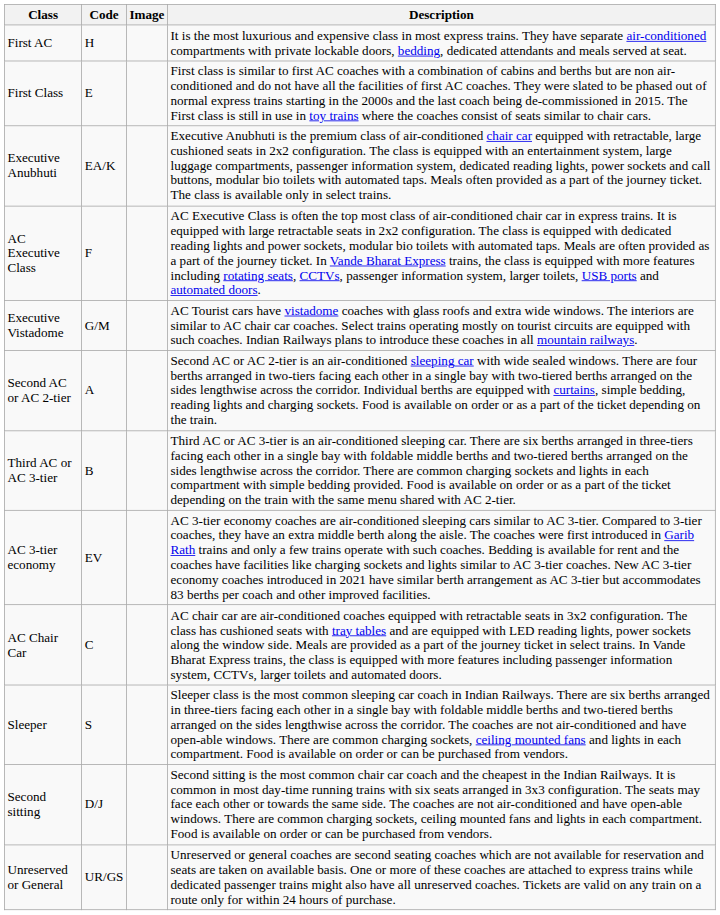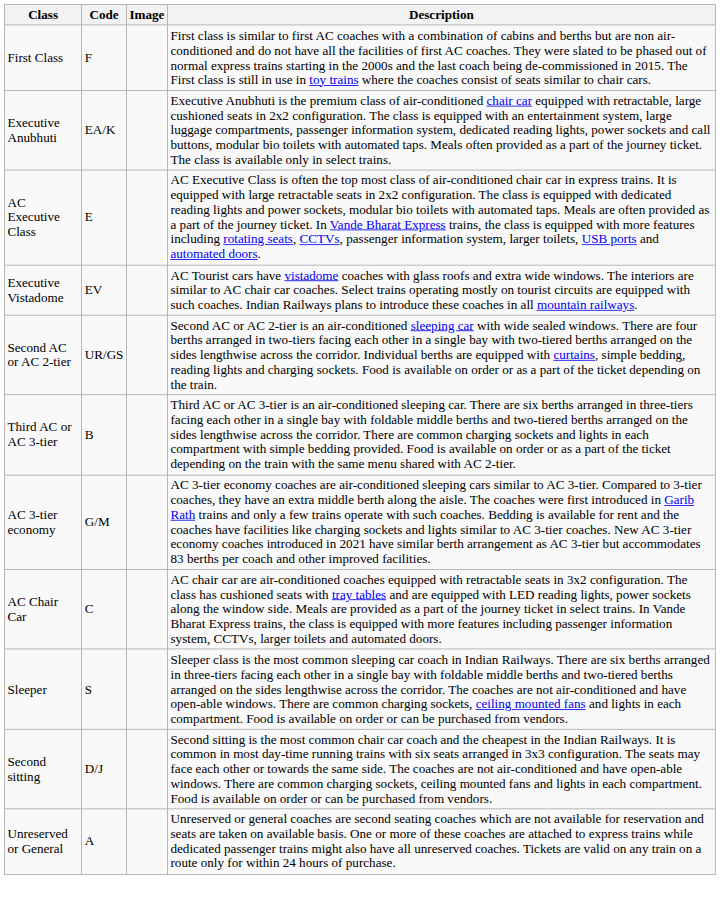 <table class="wikitable"style="text-align:left;"style="font-size: 85%">
 <tr>
 <th>Class</th>
 <th>Code</th>
 <th>Image</th>
 <th>Description</th>
 </tr>
 <tr>
-<td>First AC</td>
-<td>H</td>
-<td></td>
-<td>It is the most luxurious and expensive class in most express trains. They have separate <a href='#'>air-conditioned</a> compartments with private lockable doors, <a href='#'>bedding</a>, dedicated attendants and meals served at seat.</td>
-</tr>
-<tr>
 <td>First Class</td>
-<td>E</td>
+<td>F</td>
 <td></td>
 <td>First class is similar to first AC coaches with a combination of cabins and berths but are non air-conditioned and do not have all the facilities of first AC coaches. They were slated to be phased out of normal express trains starting in the 2000s and the last coach being de-commissioned in 2015. The First class is still in use in <a href='#'>toy trains</a> where the coaches consist of seats similar to chair cars.</td>
 </tr>
 <tr>
 <td>Executive Anubhuti</td>
 <td>EA/K</td>
 <td></td>
 <td>Executive Anubhuti is the premium class of air-conditioned <a href='#'>chair car</a> equipped with retractable, large cushioned seats in 2x2 configuration. The class is equipped with an entertainment system, large luggage compartments, passenger information system, dedicated reading lights, power sockets and call buttons, modular bio toilets with automated taps. Meals often provided as a part of the journey ticket. The class is available only in select trains.</td>
 </tr>
 <tr>
 <td>AC Executive Class</td>
-<td>F</td>
+<td>E</td>
 <td></td>
 <td>AC Executive Class is often the top most class of air-conditioned chair car in express trains. It is equipped with large retractable seats in 2x2 configuration. The class is equipped with dedicated reading lights and power sockets, modular bio toilets with automated taps. Meals are often provided as a part of the journey ticket. In <a href='#'>Vande Bharat Express</a> trains, the class is equipped with more features including <a href='#'>rotating seats</a>, <a href='#'>CCTVs</a>, passenger information system, larger toilets, <a href='#'>USB ports</a> and <a href='#'>automated doors</a>.</td>
 </tr>
 <tr>
 <td>Executive Vistadome</td>
-<td>G/M</td>
+<td>EV</td>
 <td></td>
 <td>AC Tourist cars have <a href='#'>vistadome</a> coaches with glass roofs and extra wide windows. The interiors are similar to AC chair car coaches. Select trains operating mostly on tourist circuits are equipped with such coaches. Indian Railways plans to introduce these coaches in all <a href='#'>mountain railways</a>.</td>
 </tr>
 <tr>
 <td>Second AC or AC 2-tier</td>
-<td>A</td>
+<td>UR/GS</td>
 <td></td>
 <td>Second AC or AC 2-tier is an air-conditioned <a href='#'>sleeping car</a> with wide sealed windows. There are four berths arranged in two-tiers facing each other in a single bay with two-tiered berths arranged on the sides lengthwise across the corridor. Individual berths are equipped with <a href='#'>curtains</a>, simple bedding, reading lights and charging sockets. Food is available on order or as a part of the ticket depending on the train.</td>
 </tr>
 <tr>
 <td>Third AC or AC 3-tier</td>
 <td>B</td>
 <td></td>
 <td>Third AC or AC 3-tier is an air-conditioned sleeping car. There are six berths arranged in three-tiers facing each other in a single bay with foldable middle berths and two-tiered berths arranged on the sides lengthwise across the corridor. There are common charging sockets and lights in each compartment with simple bedding provided. Food is available on order or as a part of the ticket depending on the train with the same menu shared with AC 2-tier.</td>
 </tr>
 <tr>
 <td>AC 3-tier economy</td>
-<td>EV</td>
+<td>G/M</td>
 <td></td>
 <td>AC 3-tier economy coaches are air-conditioned sleeping cars similar to AC 3-tier. Compared to 3-tier coaches, they have an extra middle berth along the aisle. The coaches were first introduced in <a href='#'>Garib Rath</a> trains and only a few trains operate with such coaches. Bedding is available for rent and the coaches have facilities like charging sockets and lights similar to AC 3-tier coaches. New AC 3-tier economy coaches introduced in 2021 have similar berth arrangement as AC 3-tier but accommodates 83 berths per coach and other improved facilities.</td>
 </tr>
 <tr>
 <td>AC Chair Car</td>
 <td>C</td>
 <td></td>
 <td>AC chair car are air-conditioned coaches equipped with retractable seats in 3x2 configuration. The class has cushioned seats with <a href='#'>tray tables</a> and are equipped with LED reading lights, power sockets along the window side. Meals are provided as a part of the journey ticket in select trains. In Vande Bharat Express trains, the class is equipped with more features including passenger information system, CCTVs, larger toilets and automated doors.</td>
 </tr>
 <tr>
 <td>Sleeper</td>
 <td>S</td>
 <td></td>
 <td>Sleeper class is the most common sleeping car coach in Indian Railways. There are six berths arranged in three-tiers facing each other in a single bay with foldable middle berths and two-tiered berths arranged on the sides lengthwise across the corridor. The coaches are not air-conditioned and have open-able windows. There are common charging sockets, <a href='#'>ceiling mounted fans</a> and lights in each compartment. Food is available on order or can be purchased from vendors.</td>
 </tr>
 <tr>
 <td>Second sitting</td>
 <td>D/J</td>
 <td></td>
 <td>Second sitting is the most common chair car coach and the cheapest in the Indian Railways. It is common in most day-time running trains with six seats arranged in 3x3 configuration. The seats may face each other or towards the same side. The coaches are not air-conditioned and have open-able windows. There are common charging sockets, ceiling mounted fans and lights in each compartment. Food is available on order or can be purchased from vendors.</td>
 </tr>
 <tr>
 <td>Unreserved or General</td>
-<td>UR/GS</td>
+<td>A</td>
 <td></td>
 <td>Unreserved or general coaches are second seating coaches which are not available for reservation and seats are taken on available basis. One or more of these coaches are attached to express trains while dedicated passenger trains might also have all unreserved coaches. Tickets are valid on any train on a route only for within 24 hours of purchase.</td>
 </tr>
 </table>
